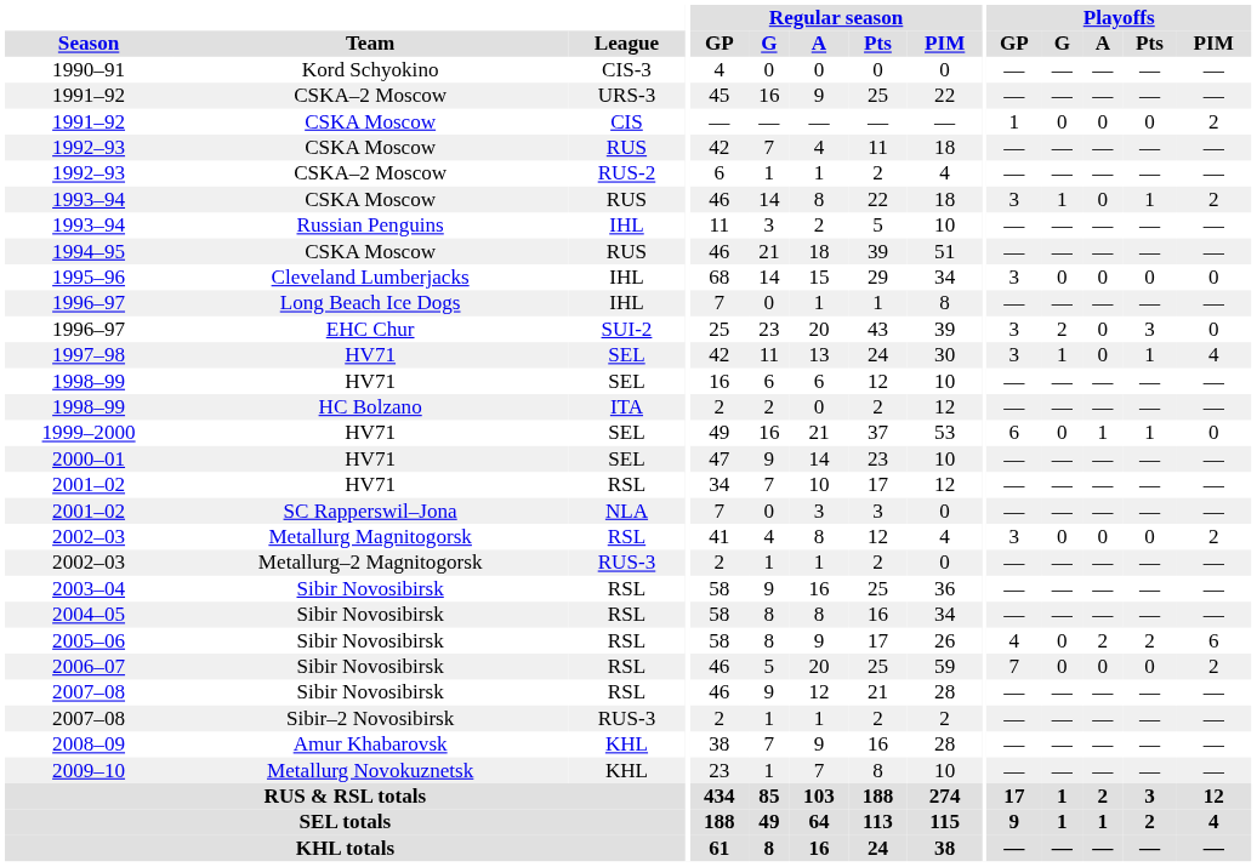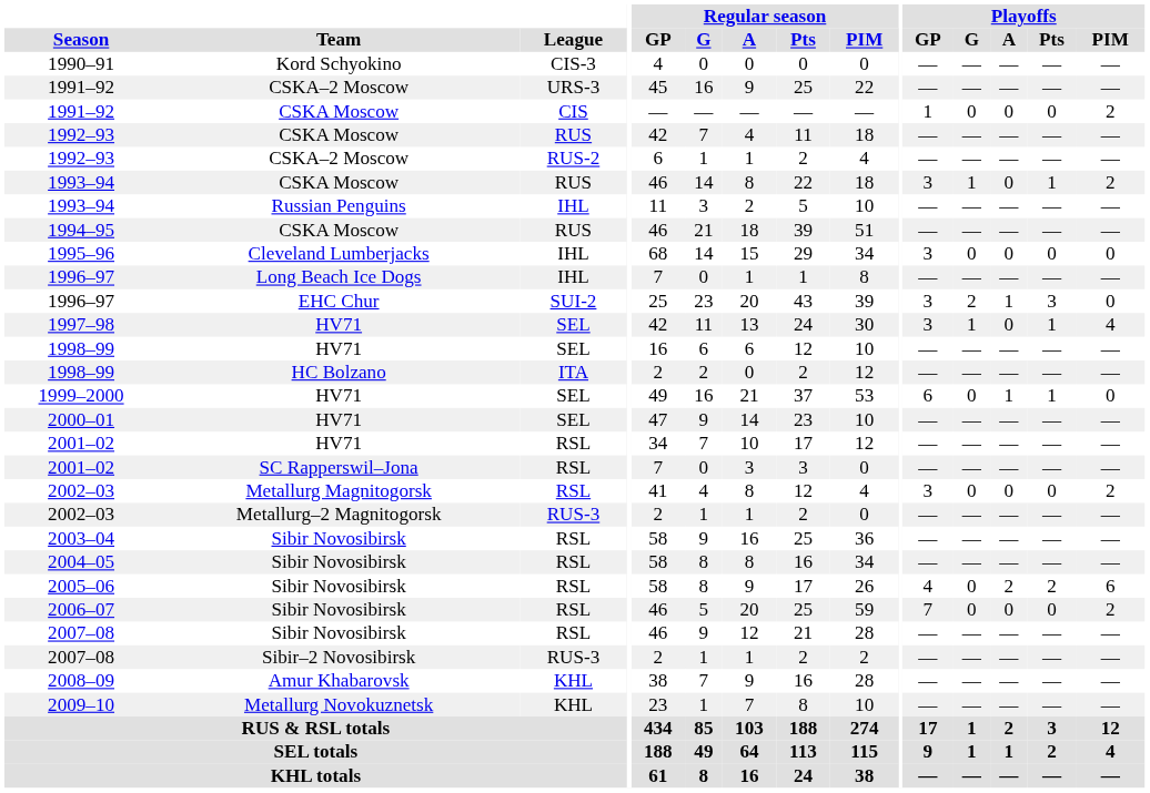 <table border="0" cellpadding="1" cellspacing="0" style="text-align:center; width:60em">
 <tr bgcolor="#e0e0e0">
 <th colspan="3" bgcolor="#ffffff"></th>
 <th rowspan="100" bgcolor="#ffffff"></th>
 <th colspan="5"><a href='#'>Regular season</a></th>
 <th rowspan="100" bgcolor="#ffffff"></th>
 <th colspan="5"><a href='#'>Playoffs</a></th>
 </tr>
 <tr bgcolor="#e0e0e0">
 <th><a href='#'>Season</a></th>
 <th>Team</th>
 <th>League</th>
 <th>GP</th>
 <th><a href='#'>G</a></th>
 <th><a href='#'>A</a></th>
 <th><a href='#'>Pts</a></th>
 <th><a href='#'>PIM</a></th>
 <th>GP</th>
 <th>G</th>
 <th>A</th>
 <th>Pts</th>
 <th>PIM</th>
 </tr>
 <tr>
 <td>1990–91</td>
 <td>Kord Schyokino</td>
 <td>CIS-3</td>
 <td>4</td>
 <td>0</td>
 <td>0</td>
 <td>0</td>
 <td>0</td>
 <td>—</td>
 <td>—</td>
 <td>—</td>
 <td>—</td>
 <td>—</td>
 </tr>
 <tr bgcolor="#f0f0f0">
 <td>1991–92</td>
 <td>CSKA–2 Moscow</td>
 <td>URS-3</td>
 <td>45</td>
 <td>16</td>
 <td>9</td>
 <td>25</td>
 <td>22</td>
 <td>—</td>
 <td>—</td>
 <td>—</td>
 <td>—</td>
 <td>—</td>
 </tr>
 <tr>
 <td><a href='#'>1991–92</a></td>
 <td><a href='#'>CSKA Moscow</a></td>
 <td><a href='#'>CIS</a></td>
 <td>—</td>
 <td>—</td>
 <td>—</td>
 <td>—</td>
 <td>—</td>
 <td>1</td>
 <td>0</td>
 <td>0</td>
 <td>0</td>
 <td>2</td>
 </tr>
 <tr bgcolor="#f0f0f0">
 <td><a href='#'>1992–93</a></td>
 <td>CSKA Moscow</td>
 <td><a href='#'>RUS</a></td>
 <td>42</td>
 <td>7</td>
 <td>4</td>
 <td>11</td>
 <td>18</td>
 <td>—</td>
 <td>—</td>
 <td>—</td>
 <td>—</td>
 <td>—</td>
 </tr>
 <tr>
 <td><a href='#'>1992–93</a></td>
 <td>CSKA–2 Moscow</td>
 <td><a href='#'>RUS-2</a></td>
 <td>6</td>
 <td>1</td>
 <td>1</td>
 <td>2</td>
 <td>4</td>
 <td>—</td>
 <td>—</td>
 <td>—</td>
 <td>—</td>
 <td>—</td>
 </tr>
 <tr bgcolor="#f0f0f0">
 <td><a href='#'>1993–94</a></td>
 <td>CSKA Moscow</td>
 <td>RUS</td>
 <td>46</td>
 <td>14</td>
 <td>8</td>
 <td>22</td>
 <td>18</td>
 <td>3</td>
 <td>1</td>
 <td>0</td>
 <td>1</td>
 <td>2</td>
 </tr>
 <tr>
 <td><a href='#'>1993–94</a></td>
 <td><a href='#'>Russian Penguins</a></td>
 <td><a href='#'>IHL</a></td>
 <td>11</td>
 <td>3</td>
 <td>2</td>
 <td>5</td>
 <td>10</td>
 <td>—</td>
 <td>—</td>
 <td>—</td>
 <td>—</td>
 <td>—</td>
 </tr>
 <tr bgcolor="#f0f0f0">
 <td><a href='#'>1994–95</a></td>
 <td>CSKA Moscow</td>
 <td>RUS</td>
 <td>46</td>
 <td>21</td>
 <td>18</td>
 <td>39</td>
 <td>51</td>
 <td>—</td>
 <td>—</td>
 <td>—</td>
 <td>—</td>
 <td>—</td>
 </tr>
 <tr>
 <td><a href='#'>1995–96</a></td>
 <td><a href='#'>Cleveland Lumberjacks</a></td>
 <td>IHL</td>
 <td>68</td>
 <td>14</td>
 <td>15</td>
 <td>29</td>
 <td>34</td>
 <td>3</td>
 <td>0</td>
 <td>0</td>
 <td>0</td>
 <td>0</td>
 </tr>
 <tr bgcolor="#f0f0f0">
 <td><a href='#'>1996–97</a></td>
 <td><a href='#'>Long Beach Ice Dogs</a></td>
 <td>IHL</td>
 <td>7</td>
 <td>0</td>
 <td>1</td>
 <td>1</td>
 <td>8</td>
 <td>—</td>
 <td>—</td>
 <td>—</td>
 <td>—</td>
 <td>—</td>
 </tr>
 <tr>
 <td>1996–97</td>
 <td><a href='#'>EHC Chur</a></td>
 <td><a href='#'>SUI-2</a></td>
 <td>25</td>
 <td>23</td>
 <td>20</td>
 <td>43</td>
 <td>39</td>
 <td>3</td>
 <td>2</td>
-<td>0</td>
+<td>1</td>
 <td>3</td>
 <td>0</td>
 </tr>
 <tr bgcolor="#f0f0f0">
 <td><a href='#'>1997–98</a></td>
 <td><a href='#'>HV71</a></td>
 <td><a href='#'>SEL</a></td>
 <td>42</td>
 <td>11</td>
 <td>13</td>
 <td>24</td>
 <td>30</td>
 <td>3</td>
 <td>1</td>
 <td>0</td>
 <td>1</td>
 <td>4</td>
 </tr>
 <tr>
 <td><a href='#'>1998–99</a></td>
 <td>HV71</td>
 <td>SEL</td>
 <td>16</td>
 <td>6</td>
 <td>6</td>
 <td>12</td>
 <td>10</td>
 <td>—</td>
 <td>—</td>
 <td>—</td>
 <td>—</td>
 <td>—</td>
 </tr>
 <tr bgcolor="#f0f0f0">
 <td><a href='#'>1998–99</a></td>
 <td><a href='#'>HC Bolzano</a></td>
 <td><a href='#'>ITA</a></td>
 <td>2</td>
 <td>2</td>
 <td>0</td>
 <td>2</td>
 <td>12</td>
 <td>—</td>
 <td>—</td>
 <td>—</td>
 <td>—</td>
 <td>—</td>
 </tr>
 <tr>
 <td><a href='#'>1999–2000</a></td>
 <td>HV71</td>
 <td>SEL</td>
 <td>49</td>
 <td>16</td>
 <td>21</td>
 <td>37</td>
 <td>53</td>
 <td>6</td>
 <td>0</td>
 <td>1</td>
 <td>1</td>
 <td>0</td>
 </tr>
 <tr bgcolor="#f0f0f0">
 <td><a href='#'>2000–01</a></td>
 <td>HV71</td>
 <td>SEL</td>
 <td>47</td>
 <td>9</td>
 <td>14</td>
 <td>23</td>
 <td>10</td>
 <td>—</td>
 <td>—</td>
 <td>—</td>
 <td>—</td>
 <td>—</td>
 </tr>
 <tr>
 <td><a href='#'>2001–02</a></td>
 <td>HV71</td>
 <td>RSL</td>
 <td>34</td>
 <td>7</td>
 <td>10</td>
 <td>17</td>
 <td>12</td>
 <td>—</td>
 <td>—</td>
 <td>—</td>
 <td>—</td>
 <td>—</td>
 </tr>
 <tr bgcolor="#f0f0f0">
 <td><a href='#'>2001–02</a></td>
 <td><a href='#'>SC Rapperswil–Jona</a></td>
-<td><a href='#'>NLA</a></td>
+<td>RSL</td>
 <td>7</td>
 <td>0</td>
 <td>3</td>
 <td>3</td>
 <td>0</td>
 <td>—</td>
 <td>—</td>
 <td>—</td>
 <td>—</td>
 <td>—</td>
 </tr>
 <tr>
 <td><a href='#'>2002–03</a></td>
 <td><a href='#'>Metallurg Magnitogorsk</a></td>
 <td><a href='#'>RSL</a></td>
 <td>41</td>
 <td>4</td>
 <td>8</td>
 <td>12</td>
 <td>4</td>
 <td>3</td>
 <td>0</td>
 <td>0</td>
 <td>0</td>
 <td>2</td>
 </tr>
 <tr bgcolor="#f0f0f0">
 <td>2002–03</td>
 <td>Metallurg–2 Magnitogorsk</td>
 <td><a href='#'>RUS-3</a></td>
 <td>2</td>
 <td>1</td>
 <td>1</td>
 <td>2</td>
 <td>0</td>
 <td>—</td>
 <td>—</td>
 <td>—</td>
 <td>—</td>
 <td>—</td>
 </tr>
 <tr>
 <td><a href='#'>2003–04</a></td>
 <td><a href='#'>Sibir Novosibirsk</a></td>
 <td>RSL</td>
 <td>58</td>
 <td>9</td>
 <td>16</td>
 <td>25</td>
 <td>36</td>
 <td>—</td>
 <td>—</td>
 <td>—</td>
 <td>—</td>
 <td>—</td>
 </tr>
 <tr bgcolor="#f0f0f0">
 <td><a href='#'>2004–05</a></td>
 <td>Sibir Novosibirsk</td>
 <td>RSL</td>
 <td>58</td>
 <td>8</td>
 <td>8</td>
 <td>16</td>
 <td>34</td>
 <td>—</td>
 <td>—</td>
 <td>—</td>
 <td>—</td>
 <td>—</td>
 </tr>
 <tr>
 <td><a href='#'>2005–06</a></td>
 <td>Sibir Novosibirsk</td>
 <td>RSL</td>
 <td>58</td>
 <td>8</td>
 <td>9</td>
 <td>17</td>
 <td>26</td>
 <td>4</td>
 <td>0</td>
 <td>2</td>
 <td>2</td>
 <td>6</td>
 </tr>
 <tr bgcolor="#f0f0f0">
 <td><a href='#'>2006–07</a></td>
 <td>Sibir Novosibirsk</td>
 <td>RSL</td>
 <td>46</td>
 <td>5</td>
 <td>20</td>
 <td>25</td>
 <td>59</td>
 <td>7</td>
 <td>0</td>
 <td>0</td>
 <td>0</td>
 <td>2</td>
 </tr>
 <tr>
 <td><a href='#'>2007–08</a></td>
 <td>Sibir Novosibirsk</td>
 <td>RSL</td>
 <td>46</td>
 <td>9</td>
 <td>12</td>
 <td>21</td>
 <td>28</td>
 <td>—</td>
 <td>—</td>
 <td>—</td>
 <td>—</td>
 <td>—</td>
 </tr>
 <tr bgcolor="#f0f0f0">
 <td>2007–08</td>
 <td>Sibir–2 Novosibirsk</td>
 <td>RUS-3</td>
 <td>2</td>
 <td>1</td>
 <td>1</td>
 <td>2</td>
 <td>2</td>
 <td>—</td>
 <td>—</td>
 <td>—</td>
 <td>—</td>
 <td>—</td>
 </tr>
 <tr>
 <td><a href='#'>2008–09</a></td>
 <td><a href='#'>Amur Khabarovsk</a></td>
 <td><a href='#'>KHL</a></td>
 <td>38</td>
 <td>7</td>
 <td>9</td>
 <td>16</td>
 <td>28</td>
 <td>—</td>
 <td>—</td>
 <td>—</td>
 <td>—</td>
 <td>—</td>
 </tr>
 <tr bgcolor="#f0f0f0">
 <td><a href='#'>2009–10</a></td>
 <td><a href='#'>Metallurg Novokuznetsk</a></td>
 <td>KHL</td>
 <td>23</td>
 <td>1</td>
 <td>7</td>
 <td>8</td>
 <td>10</td>
 <td>—</td>
 <td>—</td>
 <td>—</td>
 <td>—</td>
 <td>—</td>
 </tr>
 <tr bgcolor="#e0e0e0">
 <th colspan="3">RUS & RSL totals</th>
 <th>434</th>
 <th>85</th>
 <th>103</th>
 <th>188</th>
 <th>274</th>
 <th>17</th>
 <th>1</th>
 <th>2</th>
 <th>3</th>
 <th>12</th>
 </tr>
 <tr bgcolor="#e0e0e0">
 <th colspan="3">SEL totals</th>
 <th>188</th>
 <th>49</th>
 <th>64</th>
 <th>113</th>
 <th>115</th>
 <th>9</th>
 <th>1</th>
 <th>1</th>
 <th>2</th>
 <th>4</th>
 </tr>
 <tr bgcolor="#e0e0e0">
 <th colspan="3">KHL totals</th>
 <th>61</th>
 <th>8</th>
 <th>16</th>
 <th>24</th>
 <th>38</th>
 <th>—</th>
 <th>—</th>
 <th>—</th>
 <th>—</th>
 <th>—</th>
 </tr>
 </table>
